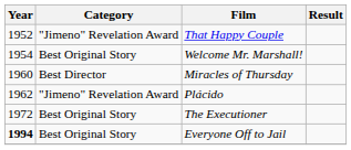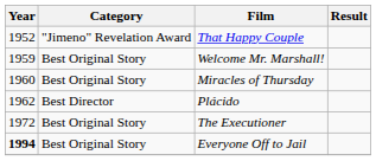 <table class="wikitable sortable">
 <tr>
 <th>Year</th>
 <th>Category</th>
 <th>Film</th>
 <th>Result</th>
 </tr>
 <tr>
 <td>1952</td>
 <td>"Jimeno" Revelation Award</td>
 <td><em><a href='#'>That Happy Couple</a></em></td>
 <td></td>
 </tr>
 <tr>
-<td>1954</td>
+<td>1959</td>
 <td>Best Original Story</td>
 <td><em>Welcome Mr. Marshall!</em></td>
 <td></td>
 </tr>
 <tr>
 <td>1960</td>
-<td>Best Director</td>
+<td>Best Original Story</td>
 <td><em>Miracles of Thursday</em></td>
 <td></td>
 </tr>
 <tr>
 <td>1962</td>
-<td>"Jimeno" Revelation Award</td>
+<td>Best Director</td>
 <td><em>Plácido</em></td>
 <td></td>
 </tr>
 <tr>
 <td>1972</td>
 <td>Best Original Story</td>
 <td><em>The Executioner</em></td>
 <td></td>
 </tr>
 <tr>
 <td><strong>1994</strong></td>
 <td>Best Original Story</td>
 <td><em>Everyone Off to Jail</em></td>
 <td></td>
 </tr>
 <tr>
 </tr>
 </table>
